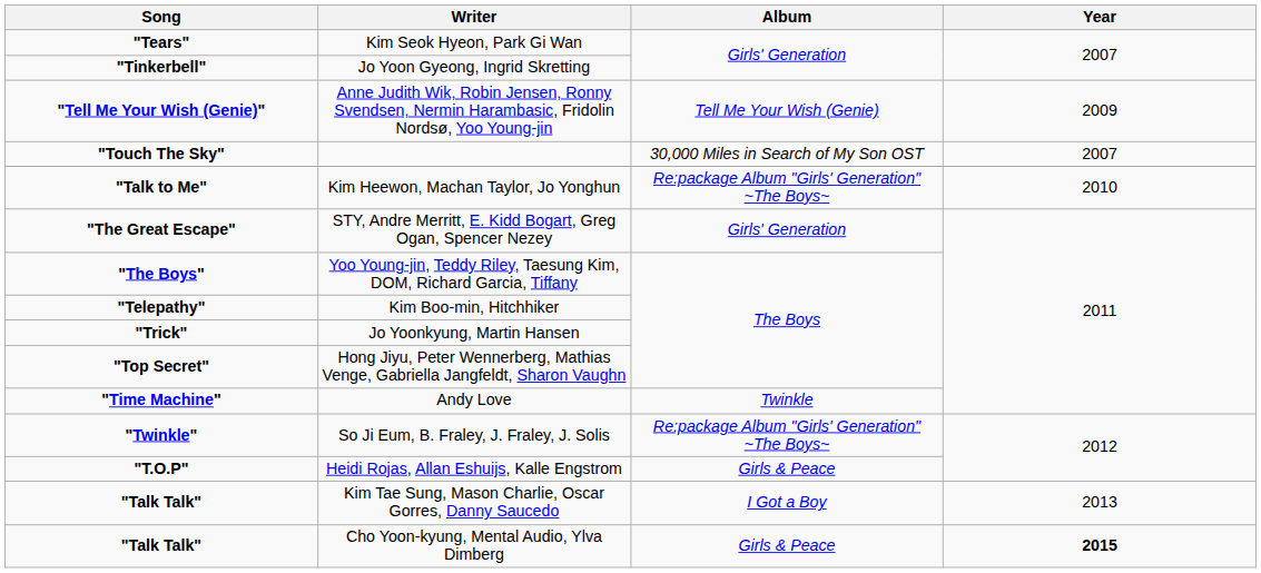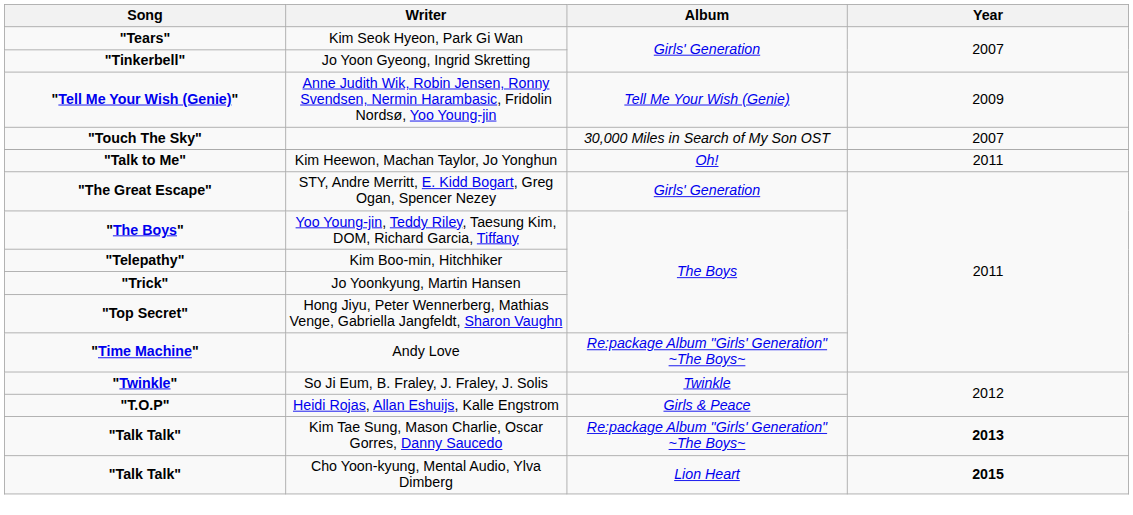 <table class="wikitable" style="text-align:center; width:100%">
 <tr>
 <th style="width:25%">Song</th>
 <th style="width:25%">Writer</th>
 <th style="width:25%">Album</th>
 <th style="width:25%">Year</th>
 </tr>
 <tr>
 <td><strong>"Tears"</strong></td>
 <td>Kim Seok Hyeon, Park Gi Wan</td>
 <td rowspan="2"><em><a href='#'>Girls' Generation</a></em></td>
 <td rowspan="2">2007</td>
 </tr>
 <tr>
 <td><strong>"Tinkerbell"</strong></td>
 <td>Jo Yoon Gyeong, Ingrid Skretting</td>
 </tr>
 <tr>
 <td><strong>"<a href='#'>Tell Me Your Wish (Genie)</a>"</strong></td>
 <td><a href='#'>Anne Judith Wik, Robin Jensen, Ronny Svendsen, Nermin Harambasic</a>, Fridolin Nordsø, <a href='#'>Yoo Young-jin</a></td>
 <td><em><a href='#'>Tell Me Your Wish (Genie)</a></em></td>
 <td>2009</td>
 </tr>
 <tr>
 <td><strong>"Touch The Sky"</strong></td>
 <td></td>
 <td><em>30,000 Miles in Search of My Son OST</em></td>
 <td>2007</td>
 </tr>
 <tr>
 </tr>
 <tr>
 <td><strong>"Talk to Me"</strong></td>
 <td>Kim Heewon, Machan Taylor, Jo Yonghun</td>
-<td><em><a href='#'>Re:package Album "Girls' Generation" ~The Boys~</a></em></td>
-<td>2010</td>
+<td><em><a href='#'>Oh!</a></em></td>
+<td>2011</td>
 </tr>
 <tr>
 <td><strong>"The Great Escape"</strong></td>
 <td>STY, Andre Merritt, <a href='#'>E. Kidd Bogart</a>, Greg Ogan, Spencer Nezey</td>
 <td><em><a href='#'>Girls' Generation</a></em></td>
 <td rowspan="6">2011</td>
 </tr>
 <tr>
 <td><strong>"<a href='#'>The Boys</a>"</strong></td>
 <td><a href='#'>Yoo Young-jin</a>, <a href='#'>Teddy Riley</a>, Taesung Kim, DOM, Richard Garcia, <a href='#'>Tiffany</a></td>
 <td rowspan="4"><em><a href='#'>The Boys</a></em></td>
 </tr>
 <tr>
 <td><strong>"Telepathy"</strong></td>
 <td>Kim Boo-min, Hitchhiker</td>
 </tr>
 <tr>
 <td><strong>"Trick"</strong></td>
 <td>Jo Yoonkyung, Martin Hansen</td>
 </tr>
 <tr>
 <td><strong>"Top Secret"</strong></td>
 <td>Hong Jiyu, Peter Wennerberg, Mathias Venge, Gabriella Jangfeldt, <a href='#'>Sharon Vaughn</a></td>
 </tr>
 <tr>
 <td><strong>"<a href='#'>Time Machine</a>"</strong></td>
 <td>Andy Love</td>
-<td><em><a href='#'>Twinkle</a></em></td>
+<td><em><a href='#'>Re:package Album "Girls' Generation" ~The Boys~</a></em></td>
 </tr>
 <tr>
 <td><strong>"<a href='#'>Twinkle</a>"</strong></td>
 <td>So Ji Eum, B. Fraley, J. Fraley, J. Solis</td>
-<td><em><a href='#'>Re:package Album "Girls' Generation" ~The Boys~</a></em></td>
+<td><em><a href='#'>Twinkle</a></em></td>
 <td rowspan="2">2012</td>
 </tr>
 <tr>
 <td><strong>"T.O.P"</strong></td>
 <td><a href='#'>Heidi Rojas</a>, <a href='#'>Allan Eshuijs</a>, Kalle Engstrom</td>
 <td><em><a href='#'>Girls & Peace</a></em></td>
 </tr>
 <tr>
 <td><strong>"Talk Talk"</strong></td>
 <td>Kim Tae Sung, Mason Charlie, Oscar Gorres, <a href='#'>Danny Saucedo</a></td>
-<td><em><a href='#'>I Got a Boy</a></em></td>
-<td>2013</td>
+<td><em><a href='#'>Re:package Album "Girls' Generation" ~The Boys~</a></em></td>
+<td><strong>2013</strong></td>
 </tr>
 <tr>
 <td><strong>"Talk Talk"</strong></td>
 <td>Cho Yoon-kyung, Mental Audio, Ylva Dimberg</td>
-<td><em><a href='#'>Girls & Peace</a></em></td>
+<td><em><a href='#'>Lion Heart</a></em></td>
 <td><strong>2015</strong></td>
 </tr>
 </table>
